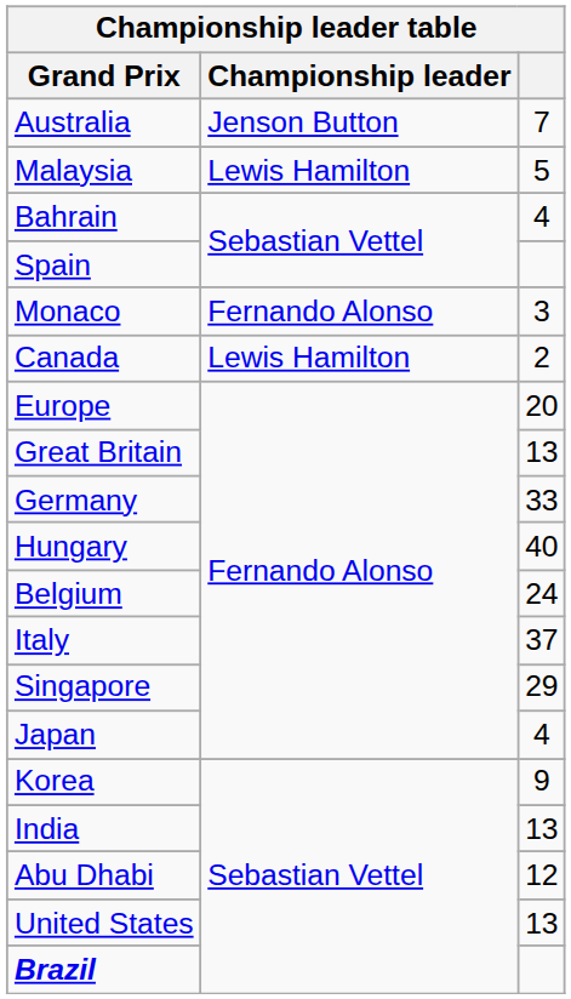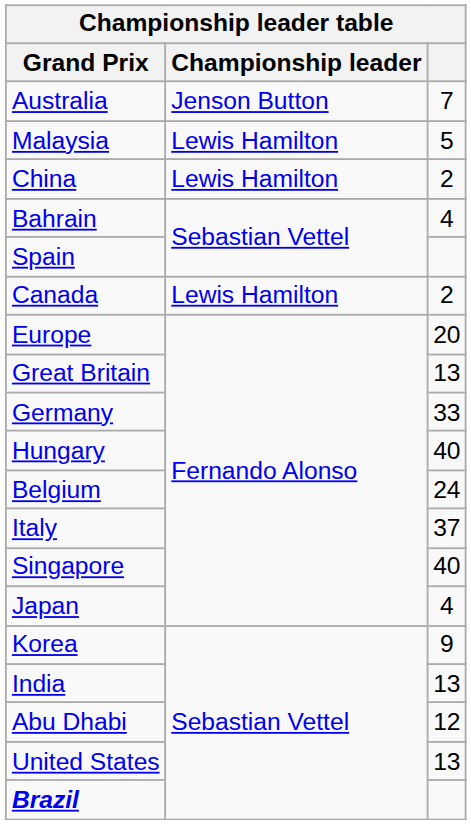 <table class="wikitable" style="float:right; clear:right; margin-left:1em; font-size: 85%">
 <tr>
 <th colspan=3>Championship leader table</th>
 </tr>
 <tr>
 <th scope="col">Grand Prix</th>
 <th scope="col">Championship leader</th>
 <th scope="col"></th>
 </tr>
 <tr>
 <td> <a href='#'>Australia</a></td>
 <td> <a href='#'>Jenson Button</a></td>
 <td align=center>7</td>
 </tr>
 <tr>
 <td> <a href='#'>Malaysia</a></td>
 <td> <a href='#'>Lewis Hamilton</a></td>
 <td align=center>5</td>
 </tr>
 <tr>
+<td> <a href='#'>China</a></td>
+<td> <a href='#'>Lewis Hamilton</a></td>
+<td align=center>2</td>
+</tr>
+<tr>
 <td> <a href='#'>Bahrain</a></td>
 <td rowspan=2> <a href='#'>Sebastian Vettel</a></td>
 <td align=center>4</td>
 </tr>
 <tr>
 <td> <a href='#'>Spain</a></td>
 <td align=center></td>
-</tr>
-<tr>
-<td> <a href='#'>Monaco</a></td>
-<td> <a href='#'>Fernando Alonso</a></td>
-<td align=center>3</td>
 </tr>
 <tr>
 <td> <a href='#'>Canada</a></td>
 <td> <a href='#'>Lewis Hamilton</a></td>
 <td align=center>2</td>
 </tr>
 <tr>
 <td> <a href='#'>Europe</a></td>
 <td rowspan=8> <a href='#'>Fernando Alonso</a></td>
 <td align=center>20</td>
 </tr>
 <tr>
 <td> <a href='#'>Great Britain</a></td>
 <td align=center>13</td>
 </tr>
 <tr>
 <td> <a href='#'>Germany</a></td>
 <td align=center>33</td>
 </tr>
 <tr>
 <td> <a href='#'>Hungary</a></td>
 <td align=center>40</td>
 </tr>
 <tr>
 <td> <a href='#'>Belgium</a></td>
 <td align=center>24</td>
 </tr>
 <tr>
 <td> <a href='#'>Italy</a></td>
 <td align=center>37</td>
 </tr>
 <tr>
 <td> <a href='#'>Singapore</a></td>
-<td align=center>29</td>
+<td align=center>40</td>
 </tr>
 <tr>
 <td> <a href='#'>Japan</a></td>
 <td align=center>4</td>
 </tr>
 <tr>
 <td> <a href='#'>Korea</a></td>
 <td rowspan=5> <a href='#'>Sebastian Vettel</a></td>
 <td align=center>9</td>
 </tr>
 <tr>
 <td> <a href='#'>India</a></td>
 <td align=center>13</td>
 </tr>
 <tr>
 <td> <a href='#'>Abu Dhabi</a></td>
 <td align=center>12</td>
 </tr>
 <tr>
 <td> <a href='#'>United States</a></td>
 <td align=center>13</td>
 </tr>
 <tr>
 <td> <strong><em><a href='#'>Brazil</a></em></strong></td>
 <td align=center></td>
 </tr>
 <tr>
 </tr>
 </table>
